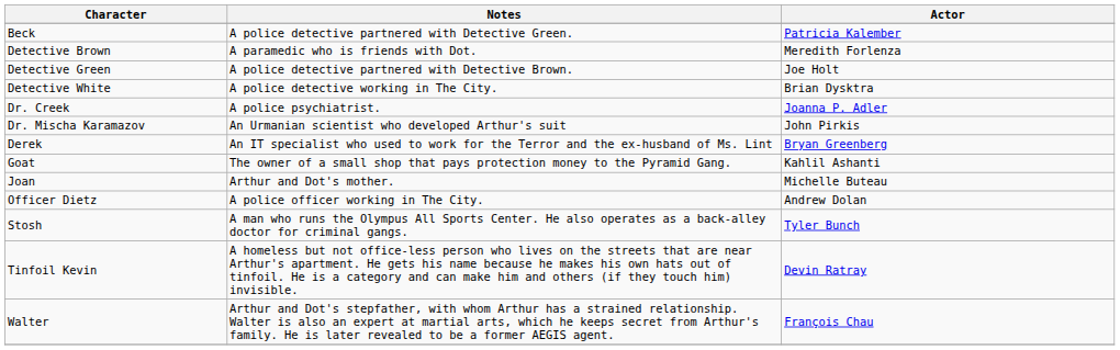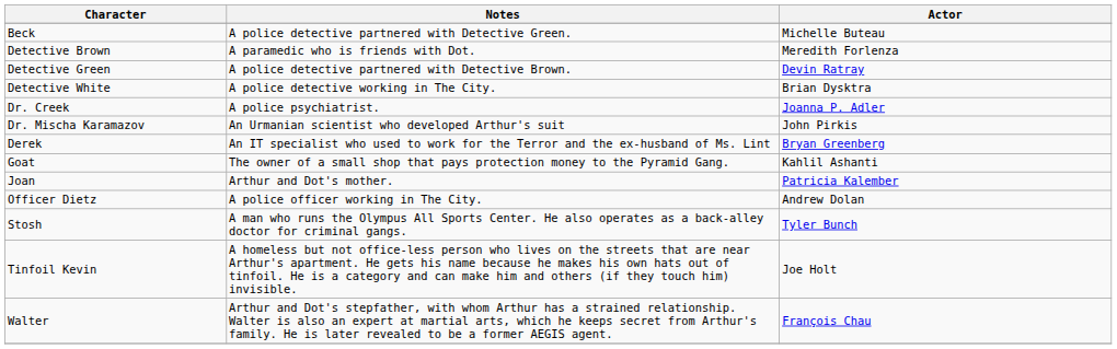 <table class="wikitable" width=100%>
 <tr>
 <th width=20%>Character</th>
 <th width=50%>Notes</th>
 <th width=30%>Actor</th>
 </tr>
 <tr bgcolor="#dddddd">
 </tr>
 <tr>
 <td>Beck</td>
 <td>A police detective partnered with Detective Green.</td>
-<td><a href='#'>Patricia Kalember</a></td>
+<td>Michelle Buteau</td>
 </tr>
 <tr>
 <td>Detective Brown</td>
 <td>A paramedic who is friends with Dot.</td>
 <td>Meredith Forlenza</td>
 </tr>
 <tr>
 <td>Detective Green</td>
 <td>A police detective partnered with Detective Brown.</td>
-<td>Joe Holt</td>
+<td><a href='#'>Devin Ratray</a></td>
 </tr>
 <tr>
 <td>Detective White</td>
 <td>A police detective working in The City.</td>
 <td>Brian Dysktra</td>
 </tr>
 <tr>
 <td>Dr. Creek</td>
 <td>A police psychiatrist.</td>
 <td><a href='#'>Joanna P. Adler</a></td>
 </tr>
 <tr>
 <td>Dr. Mischa Karamazov</td>
 <td>An Urmanian scientist who developed Arthur's suit</td>
 <td>John Pirkis</td>
 </tr>
 <tr>
 <td>Derek</td>
 <td>An IT specialist who used to work for the Terror and the ex-husband of Ms. Lint</td>
 <td><a href='#'>Bryan Greenberg</a></td>
 </tr>
 <tr>
 <td>Goat</td>
 <td>The owner of a small shop that pays protection money to the Pyramid Gang.</td>
 <td>Kahlil Ashanti</td>
 </tr>
 <tr>
 <td>Joan</td>
 <td>Arthur and Dot's mother.</td>
-<td>Michelle Buteau</td>
+<td><a href='#'>Patricia Kalember</a></td>
 </tr>
 <tr>
 <td>Officer Dietz</td>
 <td>A police officer working in The City.</td>
 <td>Andrew Dolan</td>
 </tr>
 <tr>
 <td>Stosh</td>
 <td>A man who runs the Olympus All Sports Center. He also operates as a back-alley doctor for criminal gangs.</td>
 <td><a href='#'>Tyler Bunch</a></td>
 </tr>
 <tr>
 <td>Tinfoil Kevin</td>
 <td>A homeless but not office-less person who lives on the streets that are near Arthur's apartment. He gets his name because he makes his own hats out of tinfoil. He is a category and can make him and others (if they touch him) invisible.</td>
-<td><a href='#'>Devin Ratray</a></td>
+<td>Joe Holt</td>
 </tr>
 <tr>
 <td>Walter</td>
 <td>Arthur and Dot's stepfather, with whom Arthur has a strained relationship. Walter is also an expert at martial arts, which he keeps secret from Arthur's family. He is later revealed to be a former AEGIS agent.</td>
 <td><a href='#'>François Chau</a></td>
 </tr>
 <tr>
 </tr>
 </table>
